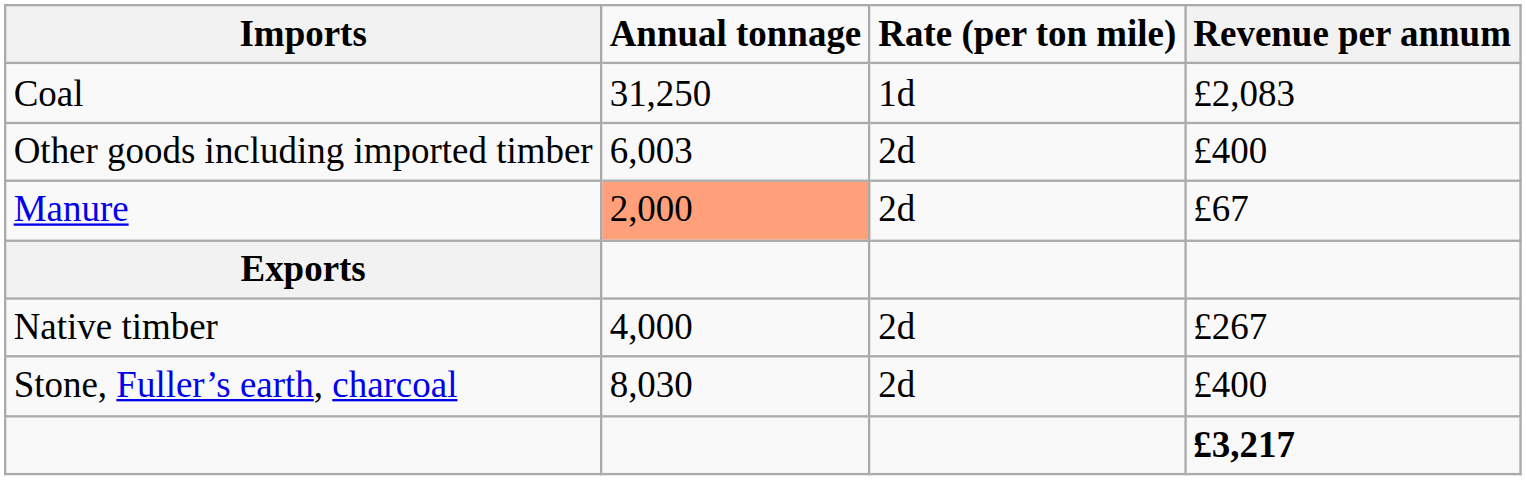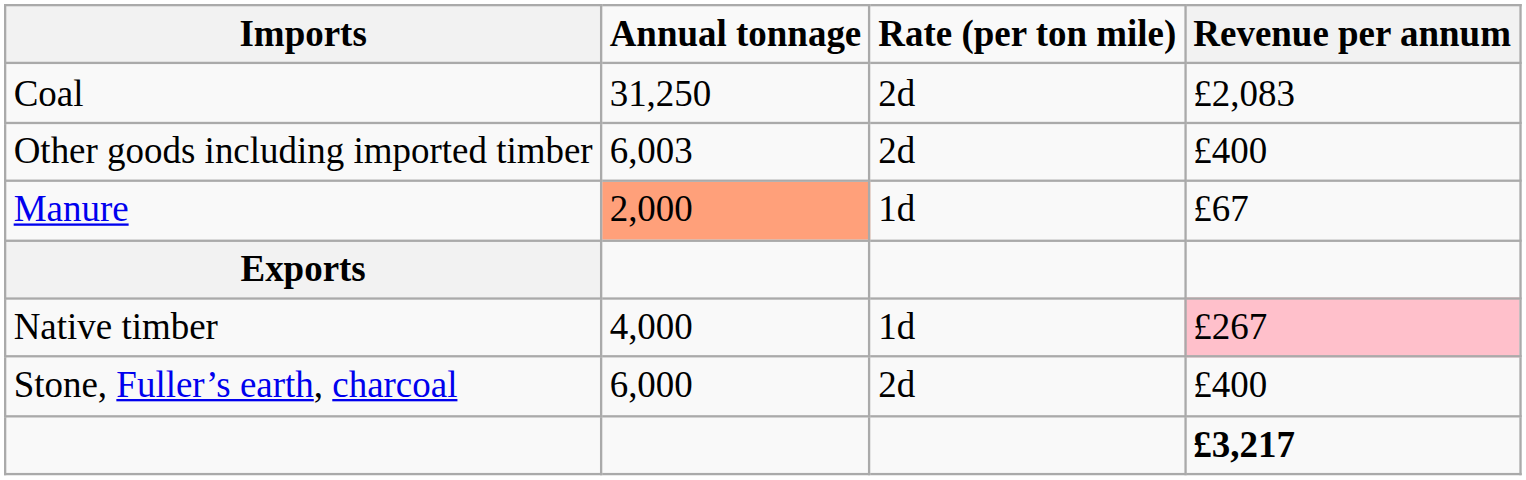 <table class="wikitable">
 <tr>
 <th>Imports</th>
 <td><strong>Annual tonnage</strong></td>
 <td><strong>Rate (per ton mile)</strong></td>
 <th><strong>Revenue per annum</strong></th>
 </tr>
 <tr>
 <td>Coal</td>
 <td>31,250</td>
-<td>1d</td>
+<td>2d</td>
 <td>£2,083</td>
 </tr>
 <tr>
 <td>Other goods including imported timber</td>
 <td>6,003</td>
 <td>2d</td>
 <td>£400</td>
 </tr>
 <tr>
 <td><a href='#'>Manure</a></td>
 <td style="background: lightsalmon;">2,000</td>
-<td>2d</td>
+<td>1d</td>
 <td>£67</td>
 </tr>
 <tr>
 <th>Exports</th>
 <td></td>
 <td></td>
 <td></td>
 </tr>
 <tr>
 <td>Native timber</td>
 <td>4,000</td>
-<td>2d</td>
-<td>£267</td>
+<td>1d</td>
+<td style="background: pink;">£267</td>
 </tr>
 <tr>
 <td>Stone, <a href='#'>Fuller’s earth</a>, <a href='#'>charcoal</a></td>
-<td>8,030</td>
+<td>6,000</td>
 <td>2d</td>
 <td>£400</td>
 </tr>
 <tr>
 <td></td>
 <td></td>
 <td></td>
 <td><strong>£3,217</strong></td>
 </tr>
 </table>
